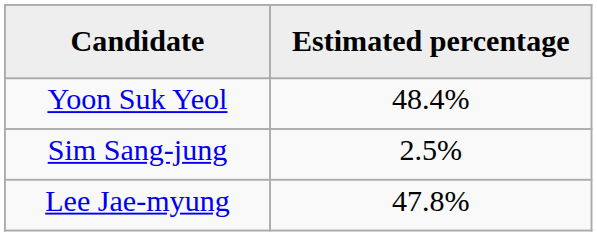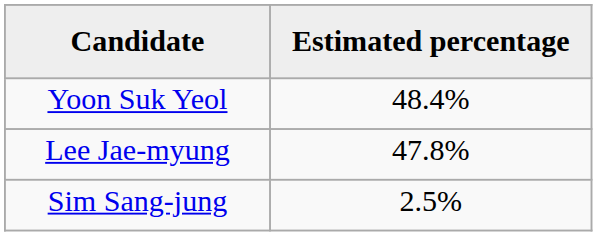 <table class="wikitable" style="float: margin">
 <tr style="background:#eee;">
 <td style="padding:10px; text-align:center; width:120px;"><strong>Candidate</strong></td>
 <td style="padding:10px; text-align:center; width:150px;"><strong>Estimated percentage</strong></td>
 </tr>
 <tr>
 <td style="width:90px; padding:2px 0 6px; text-align:center;"><a href='#'>Yoon Suk Yeol</a></td>
 <td style="width:90px; padding:2px 0 6px; text-align:center;">48.4%</td>
 </tr>
 <tr>
+<td style="width:90px; padding:2px 0 6px; text-align:center;"><a href='#'>Lee Jae-myung</a></td>
+<td style="width:90px; padding:2px 0 6px; text-align:center;">47.8%</td>
+</tr>
+<tr>
 <td style="width:90px; padding:2px 0 6px; text-align:center;"><a href='#'>Sim Sang-jung</a></td>
 <td style="width:90px; padding:2px 0 6px; text-align:center;">2.5%</td>
 </tr>
-<tr>
-<td style="width:90px; padding:2px 0 6px; text-align:center;"><a href='#'>Lee Jae-myung</a></td>
-<td style="width:90px; padding:2px 0 6px; text-align:center;">47.8%</td>
-</tr>
 </table>
